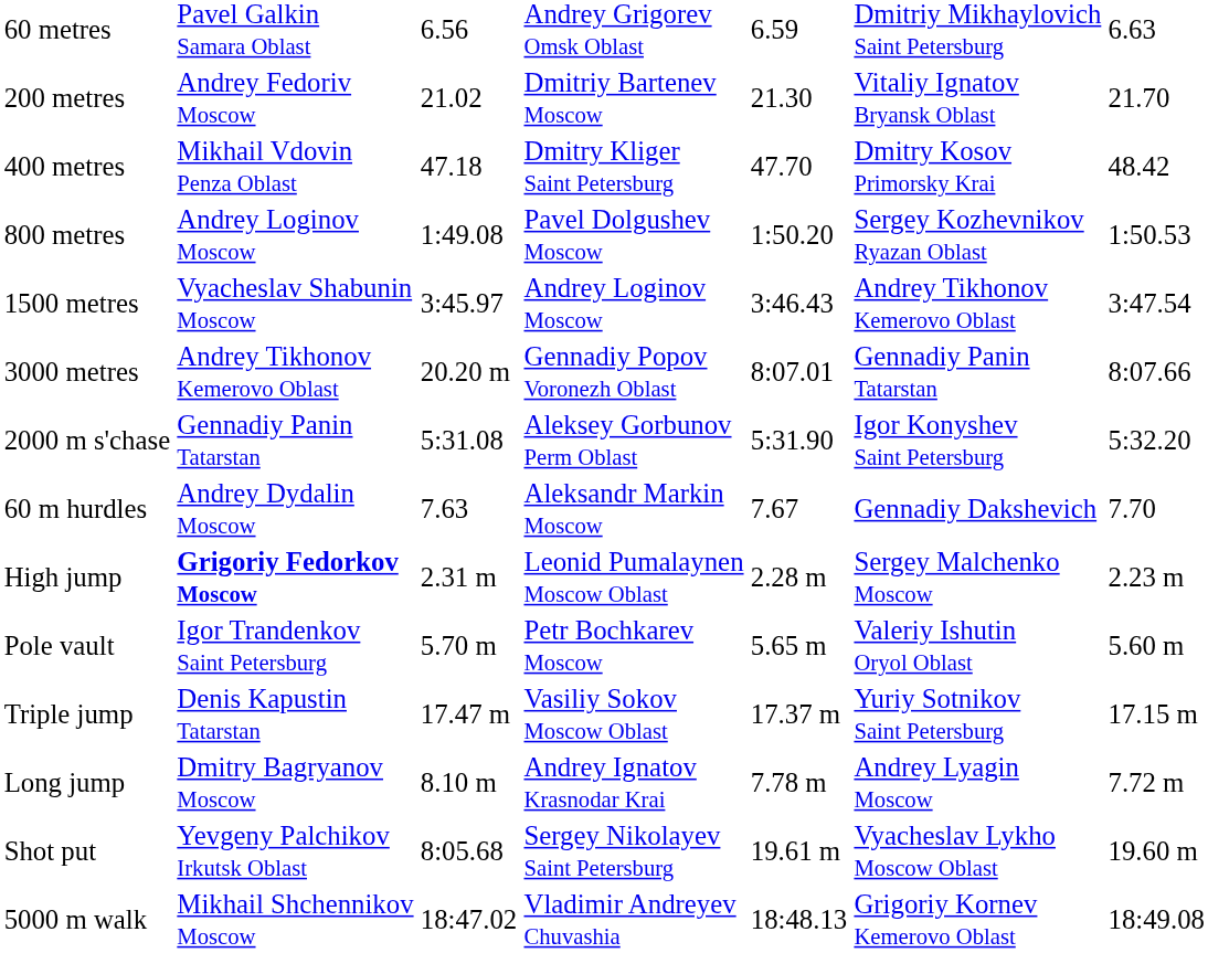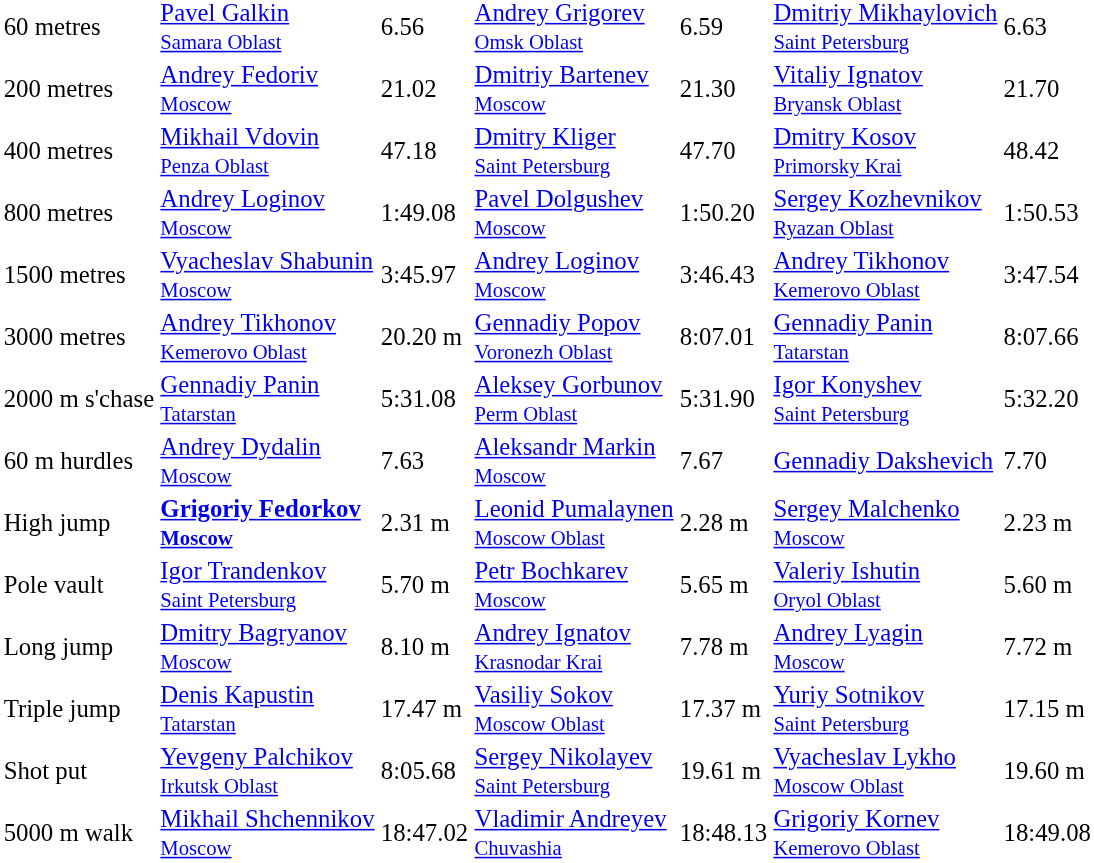 <table>
 <tr>
 <td>60 metres</td>
 <td><a href='#'>Pavel Galkin</a><br><small><a href='#'>Samara Oblast</a></small></td>
 <td>6.56</td>
 <td><a href='#'>Andrey Grigorev</a><br><small><a href='#'>Omsk Oblast</a></small></td>
 <td>6.59</td>
 <td><a href='#'>Dmitriy Mikhaylovich</a><br><small><a href='#'>Saint Petersburg</a></small></td>
 <td>6.63</td>
 </tr>
 <tr>
 <td>200 metres</td>
 <td><a href='#'>Andrey Fedoriv</a><br><small><a href='#'>Moscow</a></small></td>
 <td>21.02</td>
 <td><a href='#'>Dmitriy Bartenev</a><br><small><a href='#'>Moscow</a></small></td>
 <td>21.30</td>
 <td><a href='#'>Vitaliy Ignatov</a><br><small><a href='#'>Bryansk Oblast</a></small></td>
 <td>21.70</td>
 </tr>
 <tr>
 <td>400 metres</td>
 <td><a href='#'>Mikhail Vdovin</a><br><small><a href='#'>Penza Oblast</a></small></td>
 <td>47.18</td>
 <td><a href='#'>Dmitry Kliger</a><br><small><a href='#'>Saint Petersburg</a></small></td>
 <td>47.70</td>
 <td><a href='#'>Dmitry Kosov</a><br><small><a href='#'>Primorsky Krai</a></small></td>
 <td>48.42</td>
 </tr>
 <tr>
 <td>800 metres</td>
 <td><a href='#'>Andrey Loginov</a><br><small><a href='#'>Moscow</a></small></td>
 <td>1:49.08</td>
 <td><a href='#'>Pavel Dolgushev</a><br><small><a href='#'>Moscow</a></small></td>
 <td>1:50.20</td>
 <td><a href='#'>Sergey Kozhevnikov</a><br><small><a href='#'>Ryazan Oblast</a></small></td>
 <td>1:50.53</td>
 </tr>
 <tr>
 <td>1500 metres</td>
 <td><a href='#'>Vyacheslav Shabunin</a><br><small><a href='#'>Moscow</a></small></td>
 <td>3:45.97</td>
 <td><a href='#'>Andrey Loginov</a><br><small><a href='#'>Moscow</a></small></td>
 <td>3:46.43</td>
 <td><a href='#'>Andrey Tikhonov</a><br><small><a href='#'>Kemerovo Oblast</a></small></td>
 <td>3:47.54</td>
 </tr>
 <tr>
 <td>3000 metres</td>
 <td><a href='#'>Andrey Tikhonov</a><br><small><a href='#'>Kemerovo Oblast</a></small></td>
 <td>20.20 m</td>
 <td><a href='#'>Gennadiy Popov</a><br><small><a href='#'>Voronezh Oblast</a></small></td>
 <td>8:07.01</td>
 <td><a href='#'>Gennadiy Panin</a><br><small><a href='#'>Tatarstan</a></small></td>
 <td>8:07.66</td>
 </tr>
 <tr>
 <td>2000 m s'chase</td>
 <td><a href='#'>Gennadiy Panin</a><br><small><a href='#'>Tatarstan</a></small></td>
 <td>5:31.08</td>
 <td><a href='#'>Aleksey Gorbunov</a><br><small><a href='#'>Perm Oblast</a></small></td>
 <td>5:31.90</td>
 <td><a href='#'>Igor Konyshev</a><br><small><a href='#'>Saint Petersburg</a></small></td>
 <td>5:32.20</td>
 </tr>
 <tr>
 <td>60 m hurdles</td>
 <td><a href='#'>Andrey Dydalin</a><br><small><a href='#'>Moscow</a></small></td>
 <td>7.63</td>
 <td><a href='#'>Aleksandr Markin</a><br><small><a href='#'>Moscow</a></small></td>
 <td>7.67</td>
 <td><a href='#'>Gennadiy Dakshevich</a><br><small></small></td>
 <td>7.70</td>
 </tr>
 <tr>
 <td>High jump</td>
 <td><strong><a href='#'>Grigoriy Fedorkov</a><br><small><a href='#'>Moscow</a></small></strong></td>
 <td>2.31 m</td>
 <td><a href='#'>Leonid Pumalaynen</a><br><small><a href='#'>Moscow Oblast</a></small></td>
 <td>2.28 m</td>
 <td><a href='#'>Sergey Malchenko</a><br><small><a href='#'>Moscow</a></small></td>
 <td>2.23 m</td>
 </tr>
 <tr>
 <td>Pole vault</td>
 <td><a href='#'>Igor Trandenkov</a><br><small><a href='#'>Saint Petersburg</a></small></td>
 <td>5.70 m</td>
 <td><a href='#'>Petr Bochkarev</a><br><small><a href='#'>Moscow</a></small></td>
 <td>5.65 m</td>
 <td><a href='#'>Valeriy Ishutin</a><br><small><a href='#'>Oryol Oblast</a></small></td>
 <td>5.60 m</td>
 </tr>
 <tr>
+<td>Long jump</td>
+<td><a href='#'>Dmitry Bagryanov</a><br><small><a href='#'>Moscow</a></small></td>
+<td>8.10 m</td>
+<td><a href='#'>Andrey Ignatov</a><br><small><a href='#'>Krasnodar Krai</a></small></td>
+<td>7.78 m</td>
+<td><a href='#'>Andrey Lyagin</a><br><small><a href='#'>Moscow</a></small></td>
+<td>7.72 m</td>
+</tr>
+<tr>
 <td>Triple jump</td>
 <td><a href='#'>Denis Kapustin</a><br><small><a href='#'>Tatarstan</a></small></td>
 <td>17.47 m</td>
 <td><a href='#'>Vasiliy Sokov</a><br><small><a href='#'>Moscow Oblast</a></small></td>
 <td>17.37 m</td>
 <td><a href='#'>Yuriy Sotnikov</a><br><small><a href='#'>Saint Petersburg</a></small></td>
 <td>17.15 m</td>
-</tr>
-<tr>
-<td>Long jump</td>
-<td><a href='#'>Dmitry Bagryanov</a><br><small><a href='#'>Moscow</a></small></td>
-<td>8.10 m</td>
-<td><a href='#'>Andrey Ignatov</a><br><small><a href='#'>Krasnodar Krai</a></small></td>
-<td>7.78 m</td>
-<td><a href='#'>Andrey Lyagin</a><br><small><a href='#'>Moscow</a></small></td>
-<td>7.72 m</td>
 </tr>
 <tr>
 <td>Shot put</td>
 <td><a href='#'>Yevgeny Palchikov</a><br><small><a href='#'>Irkutsk Oblast</a></small></td>
 <td>8:05.68</td>
 <td><a href='#'>Sergey Nikolayev</a><br><small><a href='#'>Saint Petersburg</a></small></td>
 <td>19.61 m</td>
 <td><a href='#'>Vyacheslav Lykho</a><br><small><a href='#'>Moscow Oblast</a></small></td>
 <td>19.60 m</td>
 </tr>
 <tr>
 <td>5000 m walk</td>
 <td><a href='#'>Mikhail Shchennikov</a><br><small><a href='#'>Moscow</a></small></td>
 <td>18:47.02</td>
 <td><a href='#'>Vladimir Andreyev</a><br><small><a href='#'>Chuvashia</a></small></td>
 <td>18:48.13</td>
 <td><a href='#'>Grigoriy Kornev</a><br><small><a href='#'>Kemerovo Oblast</a></small></td>
 <td>18:49.08</td>
 </tr>
 </table>
